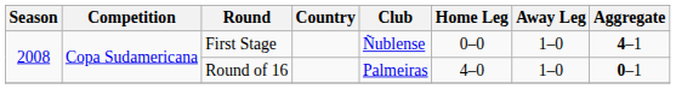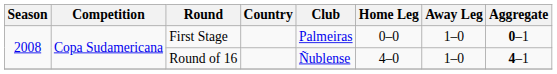 <table class="wikitable">
 <tr>
 <th>Season</th>
 <th>Competition</th>
 <th>Round</th>
 <th>Country</th>
 <th>Club</th>
 <th>Home Leg</th>
 <th>Away Leg</th>
 <th>Aggregate</th>
 </tr>
 <tr>
 <td rowspan=2 align="center"><a href='#'>2008</a></td>
 <td rowspan=2 align="center"><a href='#'>Copa Sudamericana</a></td>
 <td>First Stage</td>
 <td align="center"></td>
+<td><a href='#'>Palmeiras</a></td>
+<td align="center">0–0</td>
+<td align="center">1–0</td>
+<td align="center"><strong>0</strong>–1</td>
+</tr>
+<tr>
+<td>Round of 16</td>
+<td align="center"></td>
 <td><a href='#'>Ñublense</a></td>
-<td align="center">0–0</td>
+<td align="center">4–0</td>
 <td align="center">1–0</td>
 <td align="center"><strong>4</strong>–1</td>
 </tr>
 <tr>
-<td>Round of 16</td>
-<td align="center"></td>
-<td><a href='#'>Palmeiras</a></td>
-<td align="center">4–0</td>
-<td align="center">1–0</td>
-<td align="center"><strong>0</strong>–1</td>
-</tr>
-<tr>
 </tr>
 </table>
